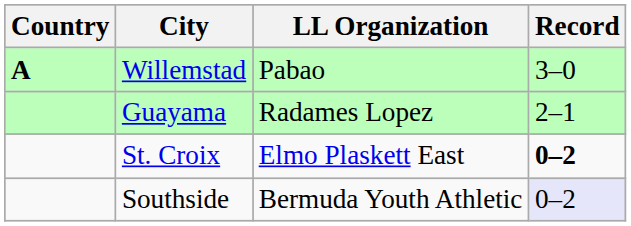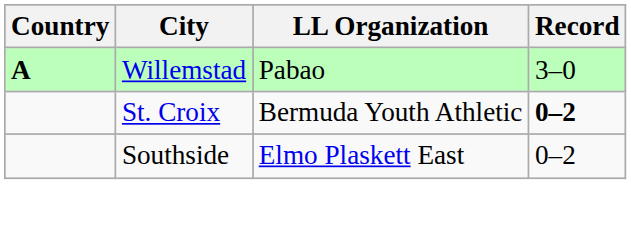 <table class="wikitable">
 <tr>
 <th>Country</th>
 <th>City</th>
 <th>LL Organization</th>
 <th>Record</th>
 </tr>
 <tr style="background:#bfb;">
 <td><strong> A</strong></td>
 <td><a href='#'>Willemstad</a></td>
 <td>Pabao</td>
 <td>3–0</td>
 </tr>
-<tr style="background:#bfb;">
-<td><strong></strong></td>
-<td><a href='#'>Guayama</a></td>
-<td>Radames Lopez</td>
-<td>2–1</td>
-</tr>
 <tr>
 <td><strong></strong></td>
 <td><a href='#'>St. Croix</a></td>
-<td><a href='#'>Elmo Plaskett</a> East</td>
+<td>Bermuda Youth Athletic</td>
 <td><strong>0–2</strong></td>
 </tr>
 <tr>
 <td><strong></strong></td>
 <td>Southside</td>
-<td>Bermuda Youth Athletic</td>
-<td style="background: lavender;">0–2</td>
+<td><a href='#'>Elmo Plaskett</a> East</td>
+<td>0–2</td>
 </tr>
 </table>
